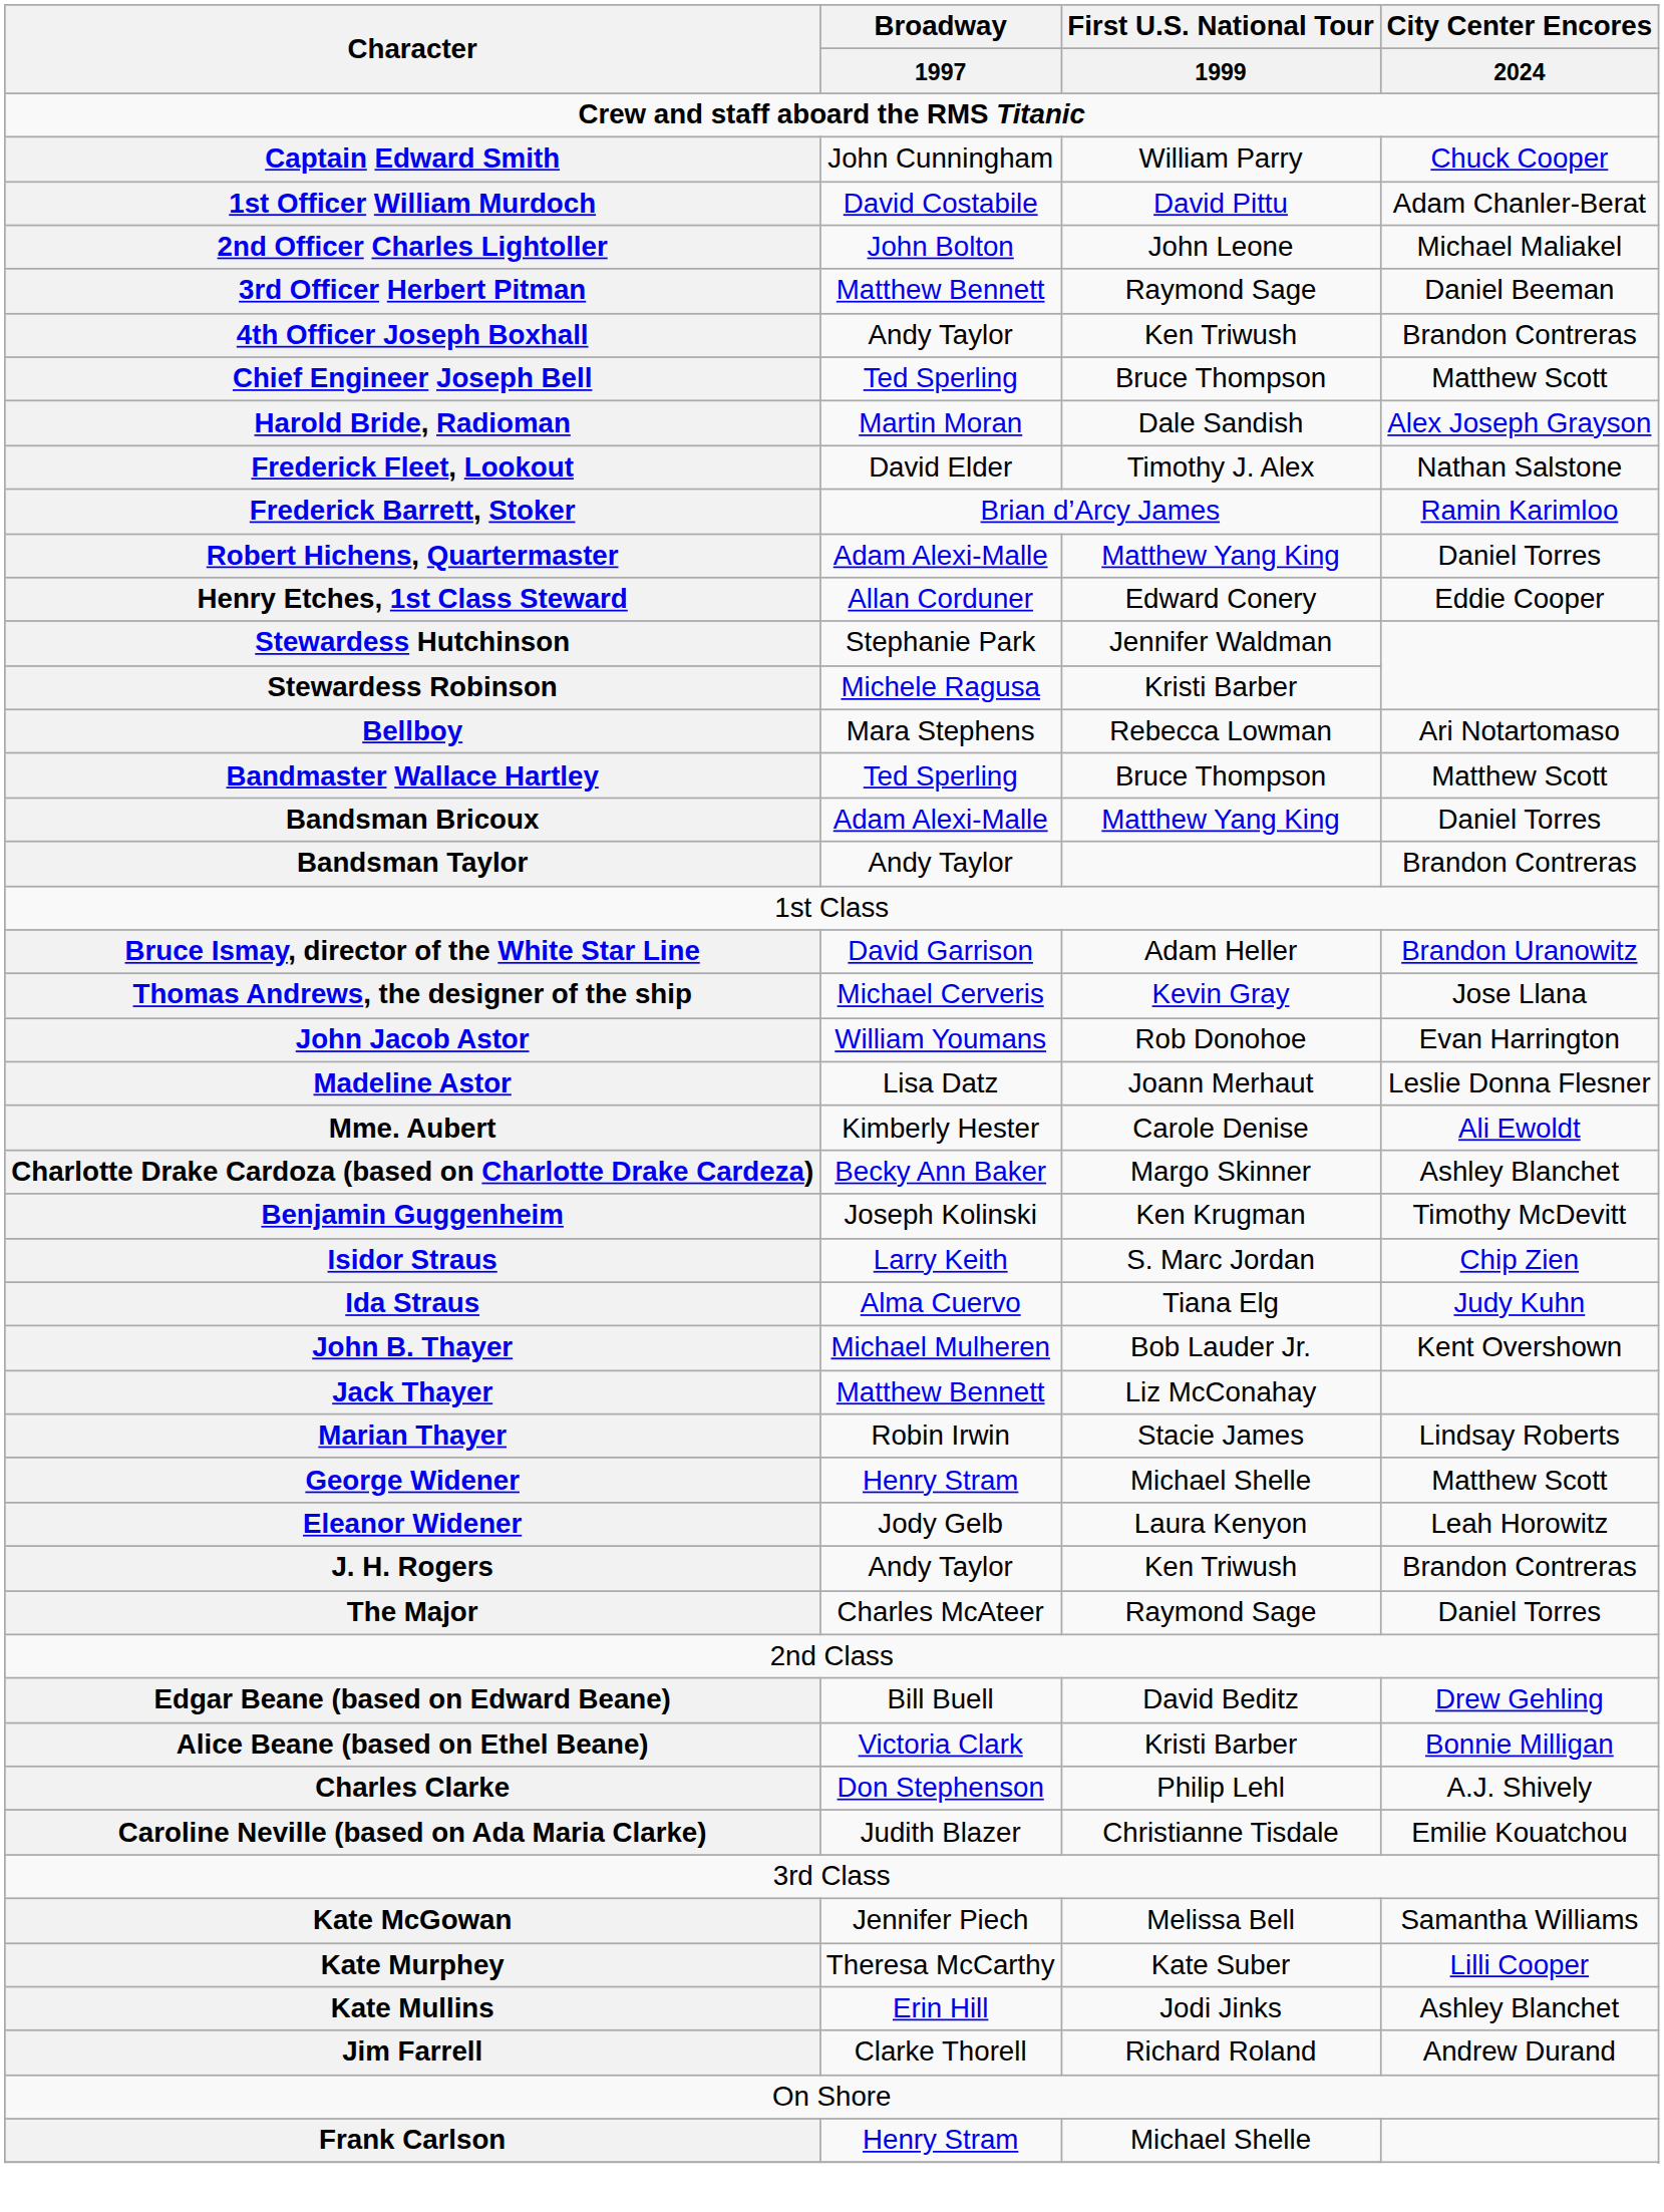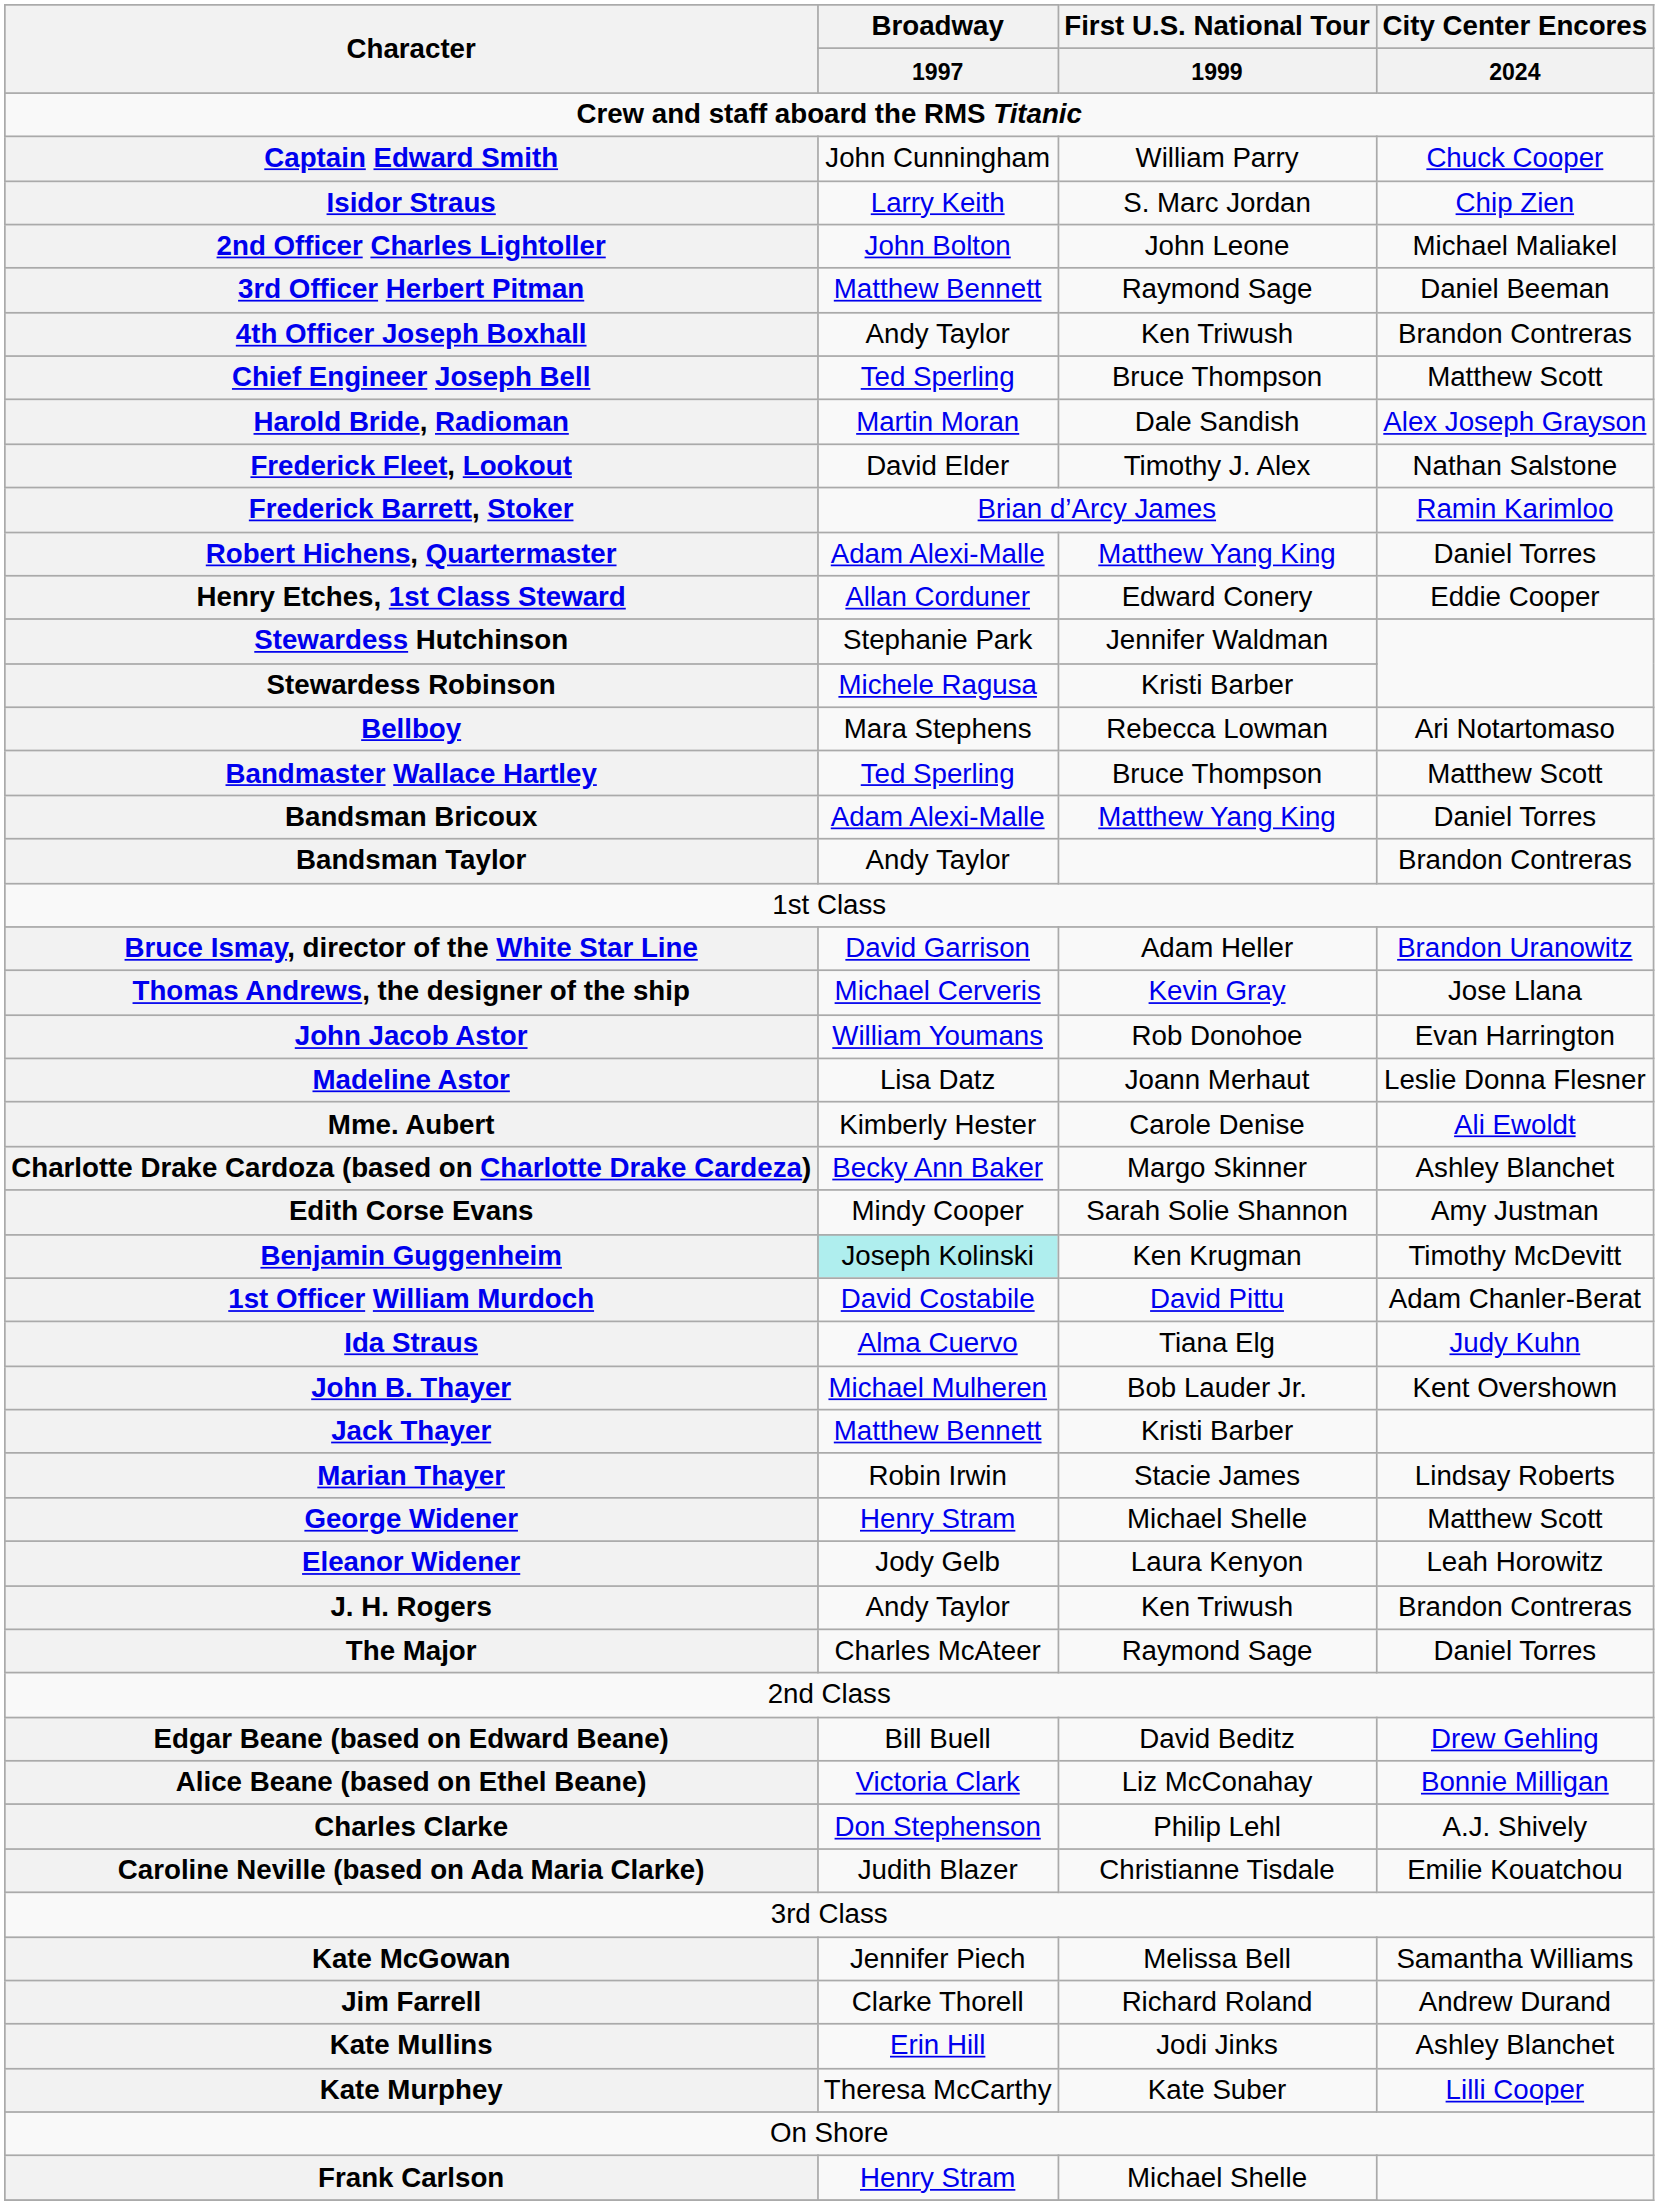 <table class="wikitable">
 <tr>
 <th rowspan="2">Character</th>
 <th>Broadway</th>
 <th>First U.S. National Tour</th>
 <th>City Center Encores</th>
 </tr>
 <tr>
 <th><small>1997</small></th>
 <th><small>1999</small></th>
 <th><small>2024</small></th>
 </tr>
 <tr>
 <td colspan="4" align="center"><strong>Crew and staff aboard the RMS <em>Titanic<strong><em></td>
 </tr>
 <tr>
 <th><a href='#'>Captain</a> <a href='#'>Edward Smith</a></th>
 <td align="center">John Cunningham</td>
 <td align="center">William Parry</td>
 <td align="center"><a href='#'>Chuck Cooper</a></td>
 </tr>
 <tr>
-<th><a href='#'>1st Officer</a> <a href='#'>William Murdoch</a></th>
-<td align="center"><a href='#'>David Costabile</a></td>
-<td align="center"><a href='#'>David Pittu</a></td>
-<td align="center">Adam Chanler-Berat</td>
+<th><a href='#'>Isidor Straus</a></th>
+<td align="center"><a href='#'>Larry Keith</a></td>
+<td align="center">S. Marc Jordan</td>
+<td align="center"><a href='#'>Chip Zien</a></td>
 </tr>
 <tr>
 <th><a href='#'>2nd Officer</a> <a href='#'>Charles Lightoller</a></th>
 <td align="center"><a href='#'>John Bolton</a></td>
 <td align="center">John Leone</td>
 <td align="center">Michael Maliakel</td>
 </tr>
 <tr>
 <th><a href='#'>3rd Officer</a> <a href='#'>Herbert Pitman</a></th>
 <td align="center"><a href='#'>Matthew Bennett</a></td>
 <td align="center">Raymond Sage</td>
 <td align="center">Daniel Beeman</td>
 </tr>
 <tr>
 <th><a href='#'>4th Officer Joseph Boxhall</a></th>
 <td align="center">Andy Taylor</td>
 <td align="center">Ken Triwush</td>
 <td align="center">Brandon Contreras</td>
 </tr>
 <tr>
 <th><a href='#'>Chief Engineer</a> <a href='#'>Joseph Bell</a></th>
 <td align="center"><a href='#'>Ted Sperling</a></td>
 <td align="center">Bruce Thompson</td>
 <td align="center">Matthew Scott</td>
 </tr>
 <tr>
 <th><a href='#'>Harold Bride</a>, <a href='#'>Radioman</a></th>
 <td align="center"><a href='#'>Martin Moran</a></td>
 <td align="center">Dale Sandish</td>
 <td align="center"><a href='#'>Alex Joseph Grayson</a></td>
 </tr>
 <tr>
 <th><a href='#'>Frederick Fleet</a>, <a href='#'>Lookout</a></th>
 <td align="center">David Elder</td>
 <td align="center">Timothy J. Alex</td>
 <td align="center">Nathan Salstone</td>
 </tr>
 <tr>
 <th><a href='#'>Frederick Barrett</a>, <a href='#'>Stoker</a></th>
 <td colspan="2" align="center"><a href='#'>Brian d’Arcy James</a></td>
 <td align="center"><a href='#'>Ramin Karimloo</a></td>
 </tr>
 <tr>
 <th><a href='#'>Robert Hichens</a>, <a href='#'>Quartermaster</a></th>
 <td align="center"><a href='#'>Adam Alexi-Malle</a></td>
 <td align="center"><a href='#'>Matthew Yang King</a></td>
 <td align="center">Daniel Torres</td>
 </tr>
 <tr>
 <th>Henry Etches, <a href='#'>1st Class Steward</a></th>
 <td align="center"><a href='#'>Allan Corduner</a></td>
 <td align="center">Edward Conery</td>
 <td align="center">Eddie Cooper</td>
 </tr>
 <tr>
 <th><a href='#'>Stewardess</a> Hutchinson</th>
 <td align="center">Stephanie Park</td>
 <td align="center">Jennifer Waldman</td>
 </tr>
 <tr>
 <th>Stewardess Robinson</th>
 <td align="center"><a href='#'>Michele Ragusa</a></td>
 <td align="center">Kristi Barber</td>
 </tr>
 <tr>
 <th><a href='#'>Bellboy</a></th>
 <td align="center">Mara Stephens</td>
 <td align="center">Rebecca Lowman</td>
 <td align="center">Ari Notartomaso</td>
 </tr>
 <tr>
 <th><a href='#'>Bandmaster</a> <a href='#'>Wallace Hartley</a></th>
 <td align="center"><a href='#'>Ted Sperling</a></td>
 <td align="center">Bruce Thompson</td>
 <td align="center">Matthew Scott</td>
 </tr>
 <tr>
 <th>Bandsman Bricoux</th>
 <td align="center"><a href='#'>Adam Alexi-Malle</a></td>
 <td align="center"><a href='#'>Matthew Yang King</a></td>
 <td align="center">Daniel Torres</td>
 </tr>
 <tr>
 <th>Bandsman Taylor</th>
 <td align="center">Andy Taylor</td>
 <td align="center"></td>
 <td align="center">Brandon Contreras</td>
 </tr>
 <tr>
 <td colspan="4" align="center"></strong>1st Class<strong></td>
 </tr>
 <tr>
 <th><a href='#'>Bruce Ismay</a>, director of the <a href='#'>White Star Line</a></th>
 <td align="center"><a href='#'>David Garrison</a></td>
 <td align="center">Adam Heller</td>
 <td align="center"><a href='#'>Brandon Uranowitz</a></td>
 </tr>
 <tr>
 <th><a href='#'>Thomas Andrews</a>, the designer of the ship</th>
 <td align="center"><a href='#'>Michael Cerveris</a></td>
 <td align="center"><a href='#'>Kevin Gray</a></td>
 <td align="center">Jose Llana</td>
 </tr>
 <tr>
 <th><a href='#'>John Jacob Astor</a></th>
 <td align="center"><a href='#'>William Youmans</a></td>
 <td align="center">Rob Donohoe</td>
 <td align="center">Evan Harrington</td>
 </tr>
 <tr>
 <th><a href='#'>Madeline Astor</a></th>
 <td align="center">Lisa Datz</td>
 <td align="center">Joann Merhaut</td>
 <td align="center">Leslie Donna Flesner</td>
 </tr>
 <tr>
 <th>Mme. Aubert</th>
 <td align="center">Kimberly Hester</td>
 <td align="center">Carole Denise</td>
 <td align=center><a href='#'>Ali Ewoldt</a></td>
 </tr>
 <tr>
 <th>Charlotte Drake Cardoza (based on <a href='#'>Charlotte Drake Cardeza</a>)</th>
 <td align="center"><a href='#'>Becky Ann Baker</a></td>
 <td align="center">Margo Skinner</td>
 <td align="center">Ashley Blanchet</td>
 </tr>
 <tr>
+<th>Edith Corse Evans</th>
+<td align="center">Mindy Cooper</td>
+<td align="center">Sarah Solie Shannon</td>
+<td align="center">Amy Justman</td>
+</tr>
+<tr>
 <th><a href='#'>Benjamin Guggenheim</a></th>
-<td align="center">Joseph Kolinski</td>
+<td align="center" style="background: paleturquoise;">Joseph Kolinski</td>
 <td align="center">Ken Krugman</td>
 <td align="center">Timothy McDevitt</td>
 </tr>
 <tr>
-<th><a href='#'>Isidor Straus</a></th>
-<td align="center"><a href='#'>Larry Keith</a></td>
-<td align="center">S. Marc Jordan</td>
-<td align="center"><a href='#'>Chip Zien</a></td>
+<th><a href='#'>1st Officer</a> <a href='#'>William Murdoch</a></th>
+<td align="center"><a href='#'>David Costabile</a></td>
+<td align="center"><a href='#'>David Pittu</a></td>
+<td align="center">Adam Chanler-Berat</td>
 </tr>
 <tr>
 <th><a href='#'>Ida Straus</a></th>
 <td align="center"><a href='#'>Alma Cuervo</a></td>
 <td align="center">Tiana Elg</td>
 <td align="center"><a href='#'>Judy Kuhn</a></td>
 </tr>
 <tr>
 <th><a href='#'>John B. Thayer</a></th>
 <td align="center"><a href='#'>Michael Mulheren</a></td>
 <td align="center">Bob Lauder Jr.</td>
 <td align="center">Kent Overshown</td>
 </tr>
 <tr>
 <th><a href='#'>Jack Thayer</a></th>
 <td align="center"><a href='#'>Matthew Bennett</a></td>
-<td align="center">Liz McConahay</td>
+<td align="center">Kristi Barber</td>
 </tr>
 <tr>
 <th><a href='#'>Marian Thayer</a></th>
 <td align="center">Robin Irwin</td>
 <td align="center">Stacie James</td>
 <td align="center">Lindsay Roberts</td>
 </tr>
 <tr>
 <th><a href='#'>George Widener</a></th>
 <td align="center"><a href='#'>Henry Stram</a></td>
 <td align="center">Michael Shelle</td>
 <td align="center">Matthew Scott</td>
 </tr>
 <tr>
 <th><a href='#'>Eleanor Widener</a></th>
 <td align="center">Jody Gelb</td>
 <td align="center">Laura Kenyon</td>
 <td align="center">Leah Horowitz</td>
 </tr>
 <tr>
 <th>J. H. Rogers</th>
 <td align="center">Andy Taylor</td>
 <td align="center">Ken Triwush</td>
 <td align="center">Brandon Contreras</td>
 </tr>
 <tr>
 <th>The Major</th>
 <td align="center">Charles McAteer</td>
 <td align="center">Raymond Sage</td>
 <td align="center">Daniel Torres</td>
 </tr>
 <tr>
 <td colspan="4" align="center"></strong>2nd Class<strong></td>
 </tr>
 <tr>
 <th>Edgar Beane (based on Edward Beane)</th>
 <td align="center">Bill Buell</td>
 <td align="center">David Beditz</td>
 <td align="center"><a href='#'>Drew Gehling</a></td>
 </tr>
 <tr>
 <th>Alice Beane (based on Ethel Beane)</th>
 <td align="center"><a href='#'>Victoria Clark</a></td>
-<td align="center">Kristi Barber</td>
+<td align="center">Liz McConahay</td>
 <td align="center"><a href='#'>Bonnie Milligan</a></td>
 </tr>
 <tr>
 <th>Charles Clarke</th>
 <td align="center"><a href='#'>Don Stephenson</a></td>
 <td align="center">Philip Lehl</td>
 <td align="center">A.J. Shively</td>
 </tr>
 <tr>
 <th>Caroline Neville (based on Ada Maria Clarke)</th>
 <td align="center">Judith Blazer</td>
 <td align="center">Christianne Tisdale</td>
 <td align="center">Emilie Kouatchou</td>
 </tr>
 <tr>
 <td colspan="4" align="center"></strong>3rd Class<strong></td>
 </tr>
 <tr>
 <th>Kate McGowan</th>
 <td align="center">Jennifer Piech</td>
 <td align="center">Melissa Bell</td>
 <td align="center">Samantha Williams</td>
 </tr>
 <tr>
-<th>Kate Murphey</th>
-<td align="center">Theresa McCarthy</td>
-<td align="center">Kate Suber</td>
-<td align="center"><a href='#'>Lilli Cooper</a></td>
+<th>Jim Farrell</th>
+<td align="center">Clarke Thorell</td>
+<td align="center">Richard Roland</td>
+<td align="center">Andrew Durand</td>
 </tr>
 <tr>
 <th>Kate Mullins</th>
 <td align="center"><a href='#'>Erin Hill</a></td>
 <td align="center">Jodi Jinks</td>
 <td align="center">Ashley Blanchet</td>
 </tr>
 <tr>
-<th>Jim Farrell</th>
-<td align="center">Clarke Thorell</td>
-<td align="center">Richard Roland</td>
-<td align="center">Andrew Durand</td>
+<th>Kate Murphey</th>
+<td align="center">Theresa McCarthy</td>
+<td align="center">Kate Suber</td>
+<td align="center"><a href='#'>Lilli Cooper</a></td>
 </tr>
 <tr>
 <td colspan="4" align="center"></strong>On Shore<strong></td>
 </tr>
 <tr>
 <th>Frank Carlson</th>
 <td align="center"><a href='#'>Henry Stram</a></td>
 <td align="center">Michael Shelle</td>
 </tr>
 <tr>
 </tr>
 </table>
